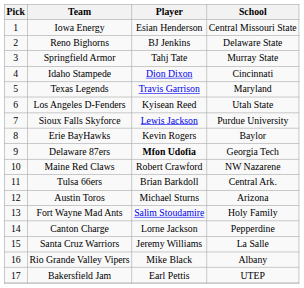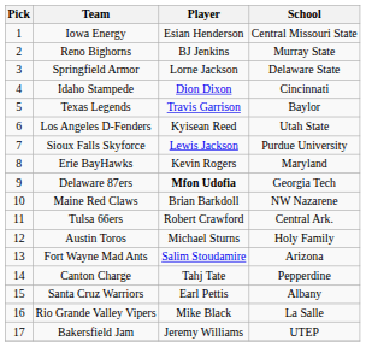 <table class="wikitable" style="text-align:center">
 <tr>
 <th>Pick</th>
 <th>Team</th>
 <th>Player</th>
 <th>School</th>
 </tr>
 <tr>
 <td>1</td>
 <td>Iowa Energy</td>
 <td>Esian Henderson</td>
 <td>Central Missouri State</td>
 </tr>
 <tr>
 <td>2</td>
 <td>Reno Bighorns</td>
 <td>BJ Jenkins</td>
-<td>Delaware State</td>
+<td>Murray State</td>
 </tr>
 <tr>
 <td>3</td>
 <td>Springfield Armor</td>
-<td>Tahj Tate</td>
-<td>Murray State</td>
+<td>Lorne Jackson</td>
+<td>Delaware State</td>
 </tr>
 <tr>
 <td>4</td>
 <td>Idaho Stampede</td>
 <td><a href='#'>Dion Dixon</a></td>
 <td>Cincinnati</td>
 </tr>
 <tr>
 <td>5</td>
 <td>Texas Legends</td>
 <td><a href='#'>Travis Garrison</a></td>
-<td>Maryland</td>
+<td>Baylor</td>
 </tr>
 <tr>
 <td>6</td>
 <td>Los Angeles D-Fenders</td>
 <td>Kyisean Reed</td>
 <td>Utah State</td>
 </tr>
 <tr>
 <td>7</td>
 <td>Sioux Falls Skyforce</td>
 <td><a href='#'>Lewis Jackson</a></td>
 <td>Purdue University</td>
 </tr>
 <tr>
 <td>8</td>
 <td>Erie BayHawks</td>
 <td>Kevin Rogers</td>
-<td>Baylor</td>
+<td>Maryland</td>
 </tr>
 <tr>
 <td>9</td>
 <td>Delaware 87ers</td>
 <td><strong>Mfon Udofia</strong></td>
 <td>Georgia Tech</td>
 </tr>
 <tr>
 <td>10</td>
 <td>Maine Red Claws</td>
-<td>Robert Crawford</td>
+<td>Brian Barkdoll</td>
 <td>NW Nazarene</td>
 </tr>
 <tr>
 <td>11</td>
 <td>Tulsa 66ers</td>
-<td>Brian Barkdoll</td>
+<td>Robert Crawford</td>
 <td>Central Ark.</td>
 </tr>
 <tr>
 <td>12</td>
 <td>Austin Toros</td>
 <td>Michael Sturns</td>
-<td>Arizona</td>
+<td>Holy Family</td>
 </tr>
 <tr>
 <td>13</td>
 <td>Fort Wayne Mad Ants</td>
 <td><a href='#'>Salim Stoudamire</a></td>
-<td>Holy Family</td>
+<td>Arizona</td>
 </tr>
 <tr>
 <td>14</td>
 <td>Canton Charge</td>
-<td>Lorne Jackson</td>
+<td>Tahj Tate</td>
 <td>Pepperdine</td>
 </tr>
 <tr>
 <td>15</td>
 <td>Santa Cruz Warriors</td>
-<td>Jeremy Williams</td>
-<td>La Salle</td>
+<td>Earl Pettis</td>
+<td>Albany</td>
 </tr>
 <tr>
 <td>16</td>
 <td>Rio Grande Valley Vipers</td>
 <td>Mike Black</td>
-<td>Albany</td>
+<td>La Salle</td>
 </tr>
 <tr>
 <td>17</td>
 <td>Bakersfield Jam</td>
-<td>Earl Pettis</td>
+<td>Jeremy Williams</td>
 <td>UTEP</td>
 </tr>
 <tr>
 </tr>
 </table>
